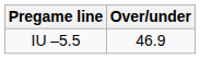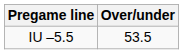 <table class="wikitable">
 <tr align="center">
 <th style=>Pregame line</th>
 <th style=>Over/under</th>
 </tr>
 <tr align="center">
 <td>IU –5.5</td>
-<td>46.9</td>
+<td>53.5</td>
 </tr>
 </table>
